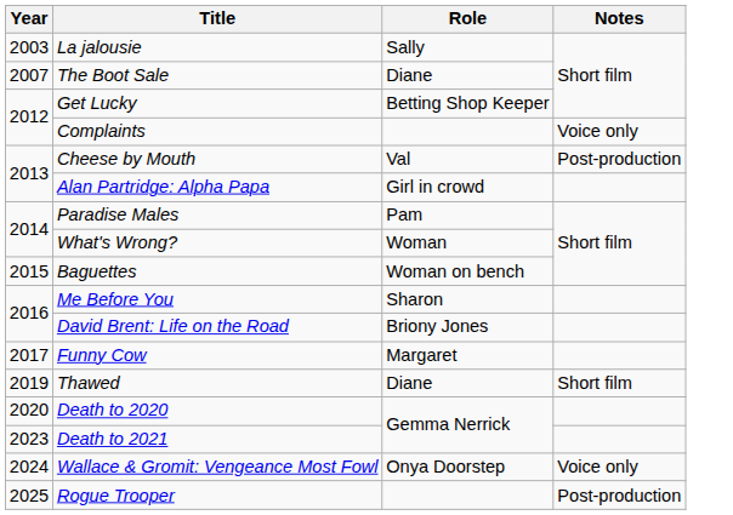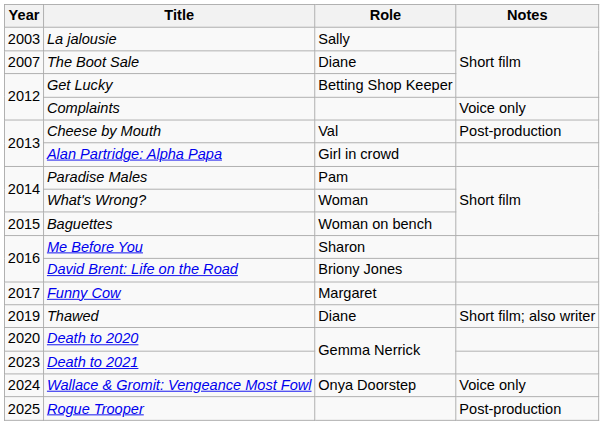 <table class="wikitable">
 <tr>
 <th>Year</th>
 <th>Title</th>
 <th>Role</th>
 <th>Notes</th>
 </tr>
 <tr>
 <td>2003</td>
 <td><em>La jalousie</em></td>
 <td>Sally</td>
 <td rowspan="3">Short film</td>
 </tr>
 <tr>
 <td>2007</td>
 <td><em>The Boot Sale</em></td>
 <td>Diane</td>
 </tr>
 <tr>
 <td rowspan="2">2012</td>
 <td><em>Get Lucky</em></td>
 <td>Betting Shop Keeper</td>
 </tr>
 <tr>
 <td><em>Complaints</em></td>
 <td></td>
 <td>Voice only</td>
 </tr>
 <tr>
 <td rowspan="2">2013</td>
 <td><em>Cheese by Mouth</em></td>
 <td>Val</td>
 <td>Post-production</td>
 </tr>
 <tr>
 <td><em><a href='#'>Alan Partridge: Alpha Papa</a></em></td>
 <td>Girl in crowd</td>
 <td></td>
 </tr>
 <tr>
 <td rowspan="2">2014</td>
 <td><em>Paradise Males</em></td>
 <td>Pam</td>
 <td rowspan="3">Short film</td>
 </tr>
 <tr>
 <td><em>What's Wrong?</em></td>
 <td>Woman</td>
 </tr>
 <tr>
 <td>2015</td>
 <td><em>Baguettes</em></td>
 <td>Woman on bench</td>
 </tr>
 <tr>
 <td rowspan="2">2016</td>
 <td><em><a href='#'>Me Before You</a></em></td>
 <td>Sharon</td>
 <td></td>
 </tr>
 <tr>
 <td><em><a href='#'>David Brent: Life on the Road</a></em></td>
 <td>Briony Jones</td>
 <td></td>
 </tr>
 <tr>
 <td>2017</td>
 <td><em><a href='#'>Funny Cow</a></em></td>
 <td>Margaret</td>
 <td></td>
 </tr>
 <tr>
 <td>2019</td>
 <td><em>Thawed</em></td>
 <td>Diane</td>
-<td>Short film</td>
+<td>Short film; also writer</td>
 </tr>
 <tr>
 <td>2020</td>
 <td><em><a href='#'>Death to 2020</a></em></td>
 <td rowspan="2">Gemma Nerrick</td>
 <td></td>
 </tr>
 <tr>
 <td>2023</td>
 <td><em><a href='#'>Death to 2021</a></em></td>
 <td></td>
 </tr>
 <tr>
 <td>2024</td>
 <td><em><a href='#'>Wallace & Gromit: Vengeance Most Fowl</a></em></td>
 <td>Onya Doorstep</td>
 <td>Voice only</td>
 </tr>
 <tr>
 <td>2025</td>
 <td><em><a href='#'>Rogue Trooper</a></em></td>
 <td></td>
 <td>Post-production</td>
 </tr>
 </table>
